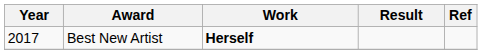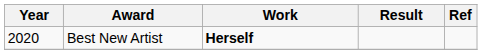 <table class="wikitable">
 <tr aglin="center">
 <th width=60>Year</th>
 <th style="width:150px;">Award</th>
 <th style="width:170px;">Work</th>
 <th width="90">Result</th>
 <th width="30">Ref</th>
 </tr>
 <tr aglin="center">
-<td>2017</td>
+<td>2020</td>
 <td>Best New Artist</td>
 <td><strong>Herself</strong></td>
 <td></td>
 <td></td>
 </tr>
 <tr>
 </tr>
 </table>
